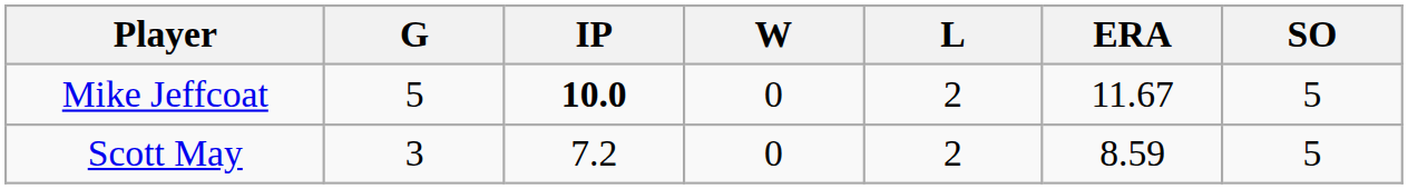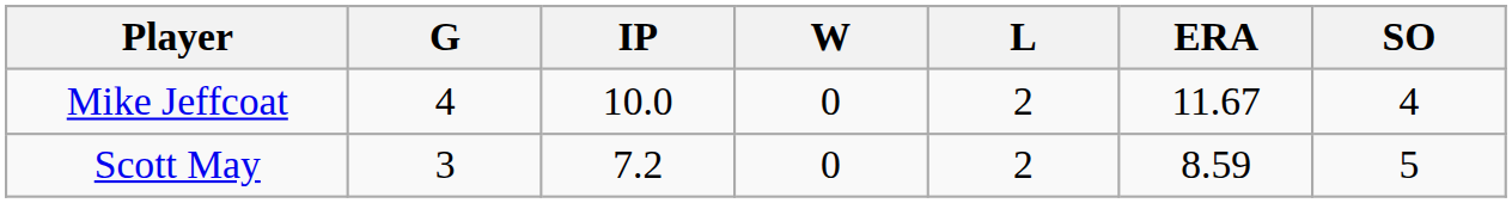 <table class="wikitable sortable">
 <tr>
 <th bgcolor="#DDDDFF" width="16%">Player</th>
 <th bgcolor="#DDDDFF" width="9%">G</th>
 <th bgcolor="#DDDDFF" width="9%">IP</th>
 <th bgcolor="#DDDDFF" width="9%">W</th>
 <th bgcolor="#DDDDFF" width="9%">L</th>
 <th bgcolor="#DDDDFF" width="9%">ERA</th>
 <th bgcolor="#DDDDFF" width="9%">SO</th>
 </tr>
 <tr align=center>
 <td><a href='#'>Mike Jeffcoat</a></td>
-<td>5</td>
-<td><strong>10.0</strong></td>
+<td>4</td>
+<td>10.0</td>
 <td>0</td>
 <td>2</td>
 <td>11.67</td>
-<td>5</td>
+<td>4</td>
 </tr>
 <tr align=center>
 <td><a href='#'>Scott May</a></td>
 <td>3</td>
 <td>7.2</td>
 <td>0</td>
 <td>2</td>
 <td>8.59</td>
 <td>5</td>
 </tr>
 </table>
